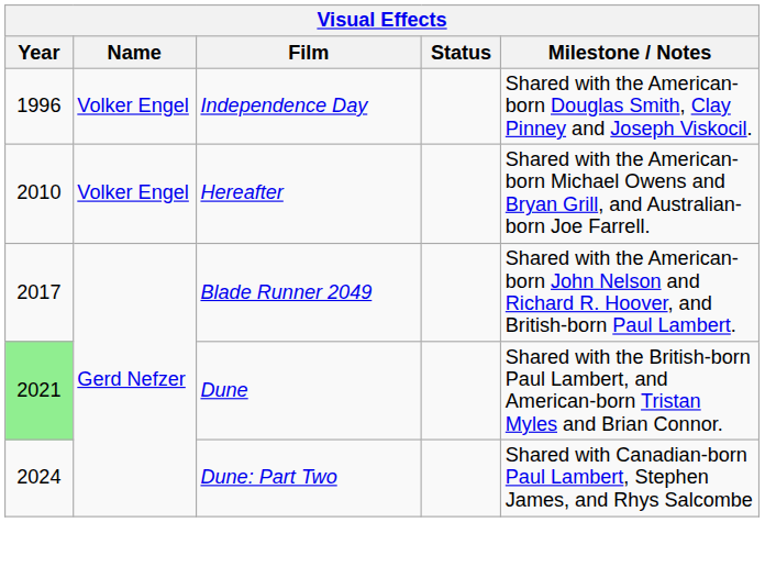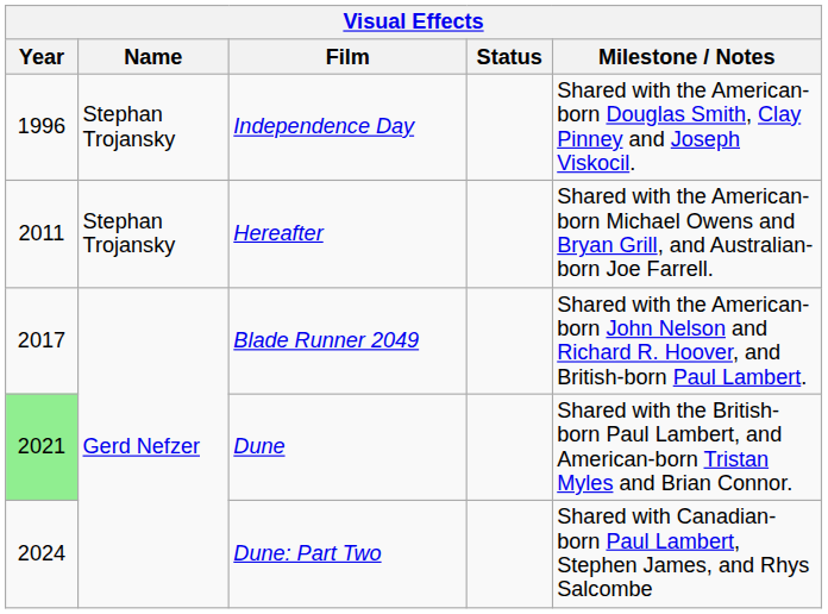 <table class="wikitable" style="text-align: left">
 <tr>
 <th colspan=6 style="text-align:center;"><a href='#'>Visual Effects</a></th>
 </tr>
 <tr>
 <th style="width:075px;">Year</th>
 <th style="width:200px;">Name</th>
 <th style="width:350px;">Film</th>
 <th style="width:075px;">Status</th>
 <th style="width:500px;">Milestone / Notes</th>
 </tr>
 <tr>
 <td style="text-align: center">1996</td>
-<td><a href='#'>Volker Engel</a></td>
+<td>Stephan Trojansky</td>
 <td><em><a href='#'>Independence Day</a></em></td>
 <td></td>
 <td>Shared with the American-born <a href='#'>Douglas Smith</a>, <a href='#'>Clay Pinney</a> and <a href='#'>Joseph Viskocil</a>.</td>
 </tr>
 <tr>
-<td style="text-align: center">2010</td>
-<td><a href='#'>Volker Engel</a></td>
+<td style="text-align: center">2011</td>
+<td>Stephan Trojansky</td>
 <td><a href='#'><em>Hereafter</em></a></td>
 <td></td>
 <td>Shared with the American-born Michael Owens and <a href='#'>Bryan Grill</a>, and Australian-born Joe Farrell.</td>
 </tr>
 <tr>
 <td style="text-align: center">2017</td>
 <td rowspan="3"><a href='#'>Gerd Nefzer</a></td>
 <td><em><a href='#'>Blade Runner 2049</a></em></td>
 <td></td>
 <td>Shared with the American-born <a href='#'>John Nelson</a> and <a href='#'>Richard R. Hoover</a>, and British-born <a href='#'>Paul Lambert</a>.</td>
 </tr>
 <tr>
 <td style="background: lightgreen; text-align: center">2021</td>
 <td><em><a href='#'>Dune</a></em></td>
 <td></td>
 <td>Shared with the British-born Paul Lambert, and American-born <a href='#'>Tristan Myles</a> and Brian Connor.</td>
 </tr>
 <tr>
 <td style="text-align: center">2024</td>
 <td><em><a href='#'>Dune: Part Two</a></em></td>
 <td></td>
 <td>Shared with Canadian-born <a href='#'>Paul Lambert</a>, Stephen James, and Rhys Salcombe</td>
 </tr>
 </table>
